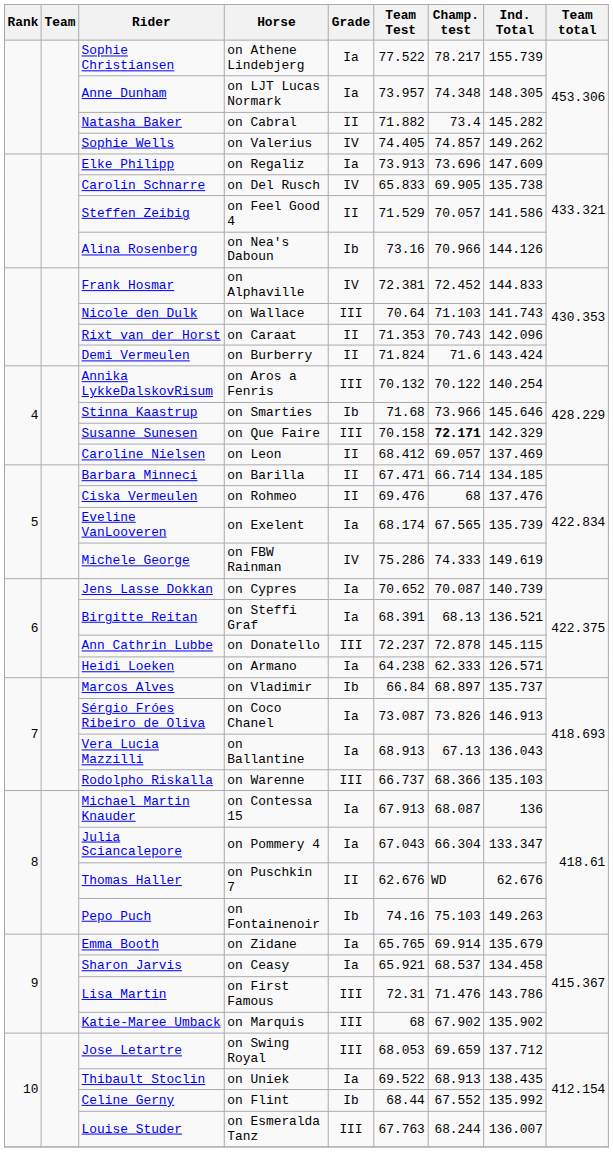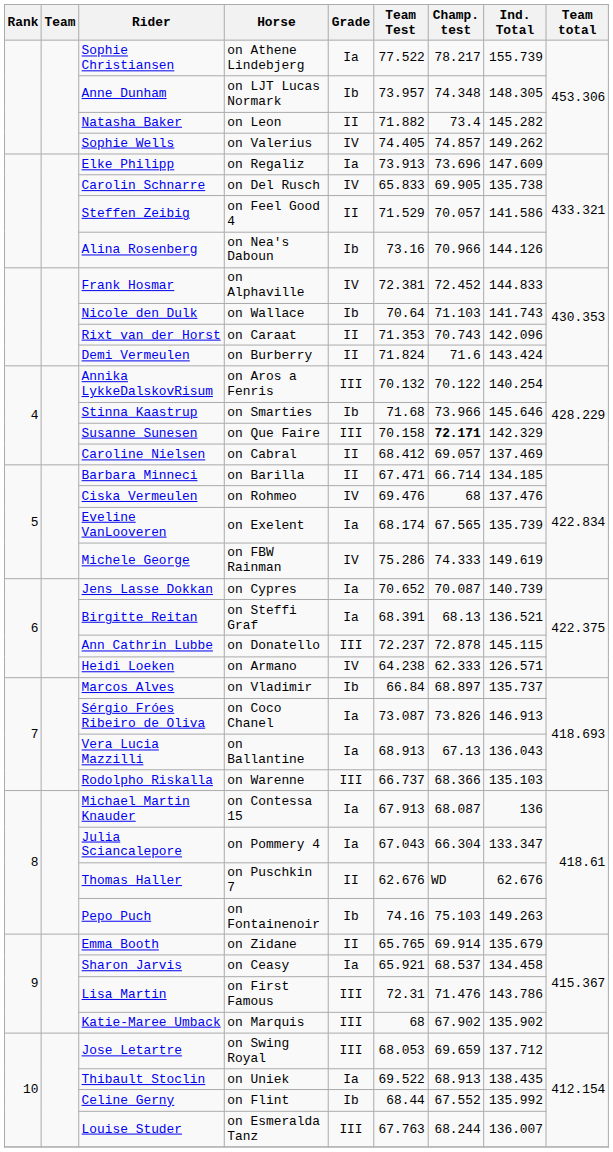 <table class=wikitable style="font-size:100%">
 <tr>
 <th>Rank</th>
 <th>Team</th>
 <th>Rider</th>
 <th>Horse</th>
 <th>Grade</th>
 <th>Team Test</th>
 <th>Champ. test</th>
 <th>Ind. Total</th>
 <th>Team total</th>
 </tr>
 <tr>
 <td rowspan="4" align=right></td>
 <td rowspan="4"></td>
 <td><a href='#'>Sophie Christiansen</a></td>
 <td>on Athene Lindebjerg</td>
 <td align=center>Ia</td>
 <td align=right>77.522</td>
 <td align=right>78.217</td>
 <td align=right>155.739</td>
 <td rowspan="4" align=right>453.306</td>
 </tr>
 <tr>
 <td><a href='#'>Anne Dunham</a></td>
 <td>on LJT Lucas Normark</td>
-<td align=center>Ia</td>
+<td align=center>Ib</td>
 <td align=right>73.957</td>
 <td align=right>74.348</td>
 <td align=right>148.305</td>
 </tr>
 <tr>
 <td><a href='#'>Natasha Baker</a></td>
-<td>on Cabral</td>
+<td>on Leon</td>
 <td align=center>II</td>
 <td align=right>71.882</td>
 <td align=right>73.4</td>
 <td align=right>145.282</td>
 </tr>
 <tr>
 <td><a href='#'>Sophie Wells</a></td>
 <td>on Valerius</td>
 <td align=center>IV</td>
 <td align=right>74.405</td>
 <td align=right>74.857</td>
 <td align=right>149.262</td>
 </tr>
 <tr>
 <td rowspan="4" align=right></td>
 <td rowspan="4"></td>
 <td><a href='#'>Elke Philipp</a></td>
 <td>on Regaliz</td>
 <td align=center>Ia</td>
 <td align=right>73.913</td>
 <td align=right>73.696</td>
 <td align=right>147.609</td>
 <td rowspan="4" align=right>433.321</td>
 </tr>
 <tr>
 <td><a href='#'>Carolin Schnarre</a></td>
 <td>on Del Rusch</td>
 <td align=center>IV</td>
 <td align=right>65.833</td>
 <td align=right>69.905</td>
 <td align=right>135.738</td>
 </tr>
 <tr>
 <td><a href='#'>Steffen Zeibig</a></td>
 <td>on Feel Good 4</td>
 <td align=center>II</td>
 <td align=right>71.529</td>
 <td align=right>70.057</td>
 <td align=right>141.586</td>
 </tr>
 <tr>
 <td><a href='#'>Alina Rosenberg</a></td>
 <td>on Nea's Daboun</td>
 <td align=center>Ib</td>
 <td align=right>73.16</td>
 <td align=right>70.966</td>
 <td align=right>144.126</td>
 </tr>
 <tr>
 <td rowspan="4" align=right></td>
 <td rowspan="4"></td>
 <td><a href='#'>Frank Hosmar</a></td>
 <td>on Alphaville</td>
 <td align=center>IV</td>
 <td align=right>72.381</td>
 <td align=right>72.452</td>
 <td align=right>144.833</td>
 <td rowspan="4" align=right>430.353</td>
 </tr>
 <tr>
 <td><a href='#'>Nicole den Dulk</a></td>
 <td>on Wallace</td>
-<td align=center>III</td>
+<td align=center>Ib</td>
 <td align=right>70.64</td>
 <td align=right>71.103</td>
 <td align=right>141.743</td>
 </tr>
 <tr>
 <td><a href='#'>Rixt van der Horst</a></td>
 <td>on Caraat</td>
 <td align=center>II</td>
 <td align=right>71.353</td>
 <td align=right>70.743</td>
 <td align=right>142.096</td>
 </tr>
 <tr>
 <td><a href='#'>Demi Vermeulen</a></td>
 <td>on Burberry</td>
 <td align=center>II</td>
 <td align=right>71.824</td>
 <td align=right>71.6</td>
 <td align=right>143.424</td>
 </tr>
 <tr>
 <td rowspan="4" align=right>4</td>
 <td rowspan="4"></td>
 <td><a href='#'>Annika LykkeDalskovRisum</a></td>
 <td>on Aros a Fenris</td>
 <td align=center>III</td>
 <td align=right>70.132</td>
 <td align=right>70.122</td>
 <td align=right>140.254</td>
 <td rowspan="4" align=right>428.229</td>
 </tr>
 <tr>
 <td><a href='#'>Stinna Kaastrup</a></td>
 <td>on Smarties</td>
 <td align=center>Ib</td>
 <td align=right>71.68</td>
 <td align=right>73.966</td>
 <td align=right>145.646</td>
 </tr>
 <tr>
 <td><a href='#'>Susanne Sunesen</a></td>
 <td>on Que Faire</td>
 <td align=center>III</td>
 <td align=right>70.158</td>
 <td align=right><strong>72.171</strong></td>
 <td align=right>142.329</td>
 </tr>
 <tr>
 <td><a href='#'>Caroline Nielsen</a></td>
-<td>on Leon</td>
+<td>on Cabral</td>
 <td align=center>II</td>
 <td align=right>68.412</td>
 <td align=right>69.057</td>
 <td align=right>137.469</td>
 </tr>
 <tr>
 <td rowspan="4" align=right>5</td>
 <td rowspan="4"></td>
 <td><a href='#'>Barbara Minneci</a></td>
 <td>on Barilla</td>
 <td align=center>II</td>
 <td align=right>67.471</td>
 <td align=right>66.714</td>
 <td align=right>134.185</td>
 <td rowspan="4" align=right>422.834</td>
 </tr>
 <tr>
 <td><a href='#'>Ciska Vermeulen</a></td>
 <td>on Rohmeo</td>
-<td align=center>II</td>
+<td align=center>IV</td>
 <td align=right>69.476</td>
 <td align=right>68</td>
 <td align=right>137.476</td>
 </tr>
 <tr>
 <td><a href='#'>Eveline VanLooveren</a></td>
 <td>on Exelent</td>
 <td align=center>Ia</td>
 <td align=right>68.174</td>
 <td align=right>67.565</td>
 <td align=right>135.739</td>
 </tr>
 <tr>
 <td><a href='#'>Michele George</a></td>
 <td>on FBW Rainman</td>
 <td align=center>IV</td>
 <td align=right>75.286</td>
 <td align=right>74.333</td>
 <td align=right>149.619</td>
 </tr>
 <tr>
 <td rowspan="4" align=right>6</td>
 <td rowspan="4"></td>
 <td><a href='#'>Jens Lasse Dokkan</a></td>
 <td>on Cypres</td>
 <td align=center>Ia</td>
 <td align=right>70.652</td>
 <td align=right>70.087</td>
 <td align=right>140.739</td>
 <td rowspan="4" align=right>422.375</td>
 </tr>
 <tr>
 <td><a href='#'>Birgitte Reitan</a></td>
 <td>on Steffi Graf</td>
 <td align=center>Ia</td>
 <td align=right>68.391</td>
 <td align=right>68.13</td>
 <td align=right>136.521</td>
 </tr>
 <tr>
 <td><a href='#'>Ann Cathrin Lubbe</a></td>
 <td>on Donatello</td>
 <td align=center>III</td>
 <td align=right>72.237</td>
 <td align=right>72.878</td>
 <td align=right>145.115</td>
 </tr>
 <tr>
 <td><a href='#'>Heidi Loeken</a></td>
 <td>on Armano</td>
-<td align=center>Ia</td>
+<td align=center>IV</td>
 <td align=right>64.238</td>
 <td align=right>62.333</td>
 <td align=right>126.571</td>
 </tr>
 <tr>
 <td rowspan="4" align=right>7</td>
 <td rowspan="4"></td>
 <td><a href='#'>Marcos Alves</a></td>
 <td>on Vladimir</td>
 <td align=center>Ib</td>
 <td align=right>66.84</td>
 <td align=right>68.897</td>
 <td align=right>135.737</td>
 <td rowspan="4" align=right>418.693</td>
 </tr>
 <tr>
 <td><a href='#'>Sérgio Fróes Ribeiro de Oliva</a></td>
 <td>on Coco Chanel</td>
 <td align=center>Ia</td>
 <td align=right>73.087</td>
 <td align=right>73.826</td>
 <td align=right>146.913</td>
 </tr>
 <tr>
 <td><a href='#'>Vera Lucia Mazzilli</a></td>
 <td>on Ballantine</td>
 <td align=center>Ia</td>
 <td align=right>68.913</td>
 <td align=right>67.13</td>
 <td align=right>136.043</td>
 </tr>
 <tr>
 <td><a href='#'>Rodolpho Riskalla</a></td>
 <td>on Warenne</td>
 <td align=center>III</td>
 <td align=right>66.737</td>
 <td align=right>68.366</td>
 <td align=right>135.103</td>
 </tr>
 <tr>
 <td rowspan="4" align=right>8</td>
 <td rowspan="4"></td>
 <td><a href='#'>Michael Martin Knauder</a></td>
 <td>on Contessa 15</td>
 <td align=center>Ia</td>
 <td align=right>67.913</td>
 <td align=right>68.087</td>
 <td align=right>136</td>
 <td rowspan="4" align=right>418.61</td>
 </tr>
 <tr>
 <td><a href='#'>Julia Sciancalepore</a></td>
 <td>on Pommery 4</td>
 <td align=center>Ia</td>
 <td align=right>67.043</td>
 <td align=right>66.304</td>
 <td align=right>133.347</td>
 </tr>
 <tr>
 <td><a href='#'>Thomas Haller</a></td>
 <td>on Puschkin 7</td>
 <td align=center>II</td>
 <td align=right>62.676</td>
 <td>WD</td>
 <td align=right>62.676</td>
 </tr>
 <tr>
 <td><a href='#'>Pepo Puch</a></td>
 <td>on Fontainenoir</td>
 <td align=center>Ib</td>
 <td align=right>74.16</td>
 <td align=right>75.103</td>
 <td align=right>149.263</td>
 </tr>
 <tr>
 <td rowspan="4" align=right>9</td>
 <td rowspan="4"></td>
 <td><a href='#'>Emma Booth</a></td>
 <td>on Zidane</td>
-<td align=center>Ia</td>
+<td align=center>II</td>
 <td align=right>65.765</td>
 <td align=right>69.914</td>
 <td align=right>135.679</td>
 <td rowspan="4" align=right>415.367</td>
 </tr>
 <tr>
 <td><a href='#'>Sharon Jarvis</a></td>
 <td>on Ceasy</td>
 <td align=center>Ia</td>
 <td align=right>65.921</td>
 <td align=right>68.537</td>
 <td align=right>134.458</td>
 </tr>
 <tr>
 <td><a href='#'>Lisa Martin</a></td>
 <td>on First Famous</td>
 <td align=center>III</td>
 <td align=right>72.31</td>
 <td align=right>71.476</td>
 <td align=right>143.786</td>
 </tr>
 <tr>
 <td><a href='#'>Katie-Maree Umback</a></td>
 <td>on Marquis</td>
 <td align=center>III</td>
 <td align=right>68</td>
 <td align=right>67.902</td>
 <td align=right>135.902</td>
 </tr>
 <tr>
 <td rowspan="4" align=right>10</td>
 <td rowspan="4"></td>
 <td><a href='#'>Jose Letartre</a></td>
 <td>on Swing Royal</td>
 <td align=center>III</td>
 <td align=right>68.053</td>
 <td align=right>69.659</td>
 <td align=right>137.712</td>
 <td rowspan="4" align=right>412.154</td>
 </tr>
 <tr>
 <td><a href='#'>Thibault Stoclin</a></td>
 <td>on Uniek</td>
 <td align=center>Ia</td>
 <td align=right>69.522</td>
 <td align=right>68.913</td>
 <td align=right>138.435</td>
 </tr>
 <tr>
 <td><a href='#'>Celine Gerny</a></td>
 <td>on Flint</td>
 <td align=center>Ib</td>
 <td align=right>68.44</td>
 <td align=right>67.552</td>
 <td align=right>135.992</td>
 </tr>
 <tr>
 <td><a href='#'>Louise Studer</a></td>
 <td>on Esmeralda Tanz</td>
 <td align=center>III</td>
 <td align=right>67.763</td>
 <td align=right>68.244</td>
 <td align=right>136.007</td>
 </tr>
 <tr>
 </tr>
 </table>
